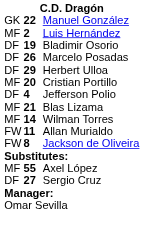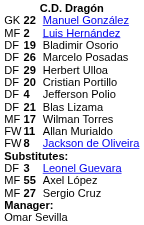 <table style="font-size: 90%" cellspacing="0" cellpadding="0" align=center>
 <tr>
 <td colspan="5" style="padding-top: 0.6em; text-align:center"><strong>C.D. Dragón</strong></td>
 </tr>
 <tr>
 <th width="25"></th>
 <th width="25"></th>
 </tr>
 <tr>
 <td>GK</td>
 <td><strong>22</strong></td>
 <td> <a href='#'>Manuel González</a></td>
 <td></td>
 </tr>
 <tr>
 <td>MF</td>
 <td><strong>2</strong></td>
 <td> <a href='#'>Luis Hernández</a></td>
 <td></td>
 <td></td>
 </tr>
 <tr>
 <td>DF</td>
 <td><strong>19</strong></td>
 <td> Bladimir Osorio</td>
 <td></td>
 </tr>
 <tr>
 <td>DF</td>
 <td><strong>26</strong></td>
 <td> Marcelo Posadas</td>
 </tr>
 <tr>
 <td>DF</td>
 <td><strong>29</strong></td>
 <td> Herbert Ulloa</td>
 </tr>
 <tr>
-<td>MF</td>
+<td>DF</td>
 <td><strong>20 </strong></td>
 <td> Cristian Portillo</td>
 </tr>
 <tr>
 <td>DF</td>
 <td><strong>4</strong></td>
 <td> Jefferson Polio</td>
 <td></td>
 </tr>
 <tr>
-<td>MF</td>
+<td>DF</td>
 <td><strong>21</strong></td>
 <td> Blas Lizama</td>
 <td></td>
 </tr>
 <tr>
 <td>MF</td>
-<td><strong>14</strong></td>
+<td><strong>17</strong></td>
 <td> Wilman Torres</td>
 </tr>
 <tr>
 <td>FW</td>
 <td><strong>11</strong></td>
 <td> Allan Murialdo</td>
 <td></td>
 </tr>
 <tr>
 <td>FW</td>
 <td><strong>8</strong></td>
 <td> <a href='#'>Jackson de Oliveira</a></td>
 </tr>
 <tr>
 <td colspan=5><strong>Substitutes:</strong></td>
 </tr>
 <tr>
+<td>DF</td>
+<td><strong>3</strong></td>
+<td> <a href='#'>Leonel Guevara</a></td>
+<td></td>
+<td></td>
+</tr>
+<tr>
 <td>MF</td>
 <td><strong>55</strong></td>
 <td> Axel López</td>
 <td></td>
 <td></td>
 </tr>
 <tr>
-<td>DF</td>
+<td>MF</td>
 <td><strong>27</strong></td>
 <td> Sergio Cruz</td>
 <td></td>
 <td></td>
 </tr>
 <tr>
 <td colspan=5><strong>Manager:</strong></td>
 </tr>
 <tr>
 <td colspan=5> Omar Sevilla</td>
 </tr>
 </table>
